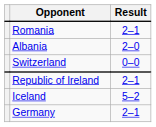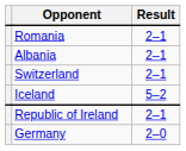 <table class="wikitable plainrowheaders" style="text-align:center;margin-left:1em;float:right;clear:right;min-width:226px">
 <tr>
 <th scope="col"></th>
 <th scope="col">Opponent</th>
 <th scope="col">Result</th>
 </tr>
 <tr style="border-top:2px solid black">
 <th scope="row" style="text-align:center"></th>
 <td align="left"><a href='#'>Romania</a></td>
 <td><a href='#'>2–1</a></td>
 </tr>
 <tr>
 <th scope="row" style="text-align:center"></th>
 <td align="left"><a href='#'>Albania</a></td>
-<td><a href='#'>2–0</a></td>
+<td><a href='#'>2–1</a></td>
 </tr>
 <tr>
 <th scope="row" style="text-align:center"></th>
 <td align="left"><a href='#'>Switzerland</a></td>
-<td><a href='#'>0–0</a></td>
+<td><a href='#'>2–1</a></td>
+</tr>
+<tr>
+<th scope="row" style="text-align:center"></th>
+<td align="left"><a href='#'>Iceland</a></td>
+<td><a href='#'>5–2</a></td>
 </tr>
 <tr style="border-top:2px solid black">
 <th scope="row" style="text-align:center"></th>
 <td align="left"><a href='#'>Republic of Ireland</a></td>
 <td><a href='#'>2–1</a></td>
 </tr>
 <tr>
 <th scope="row" style="text-align:center"></th>
-<td align="left"><a href='#'>Iceland</a></td>
-<td><a href='#'>5–2</a></td>
-</tr>
-<tr>
-<th scope="row" style="text-align:center"></th>
 <td align="left"><a href='#'>Germany</a></td>
-<td><a href='#'>2–1</a></td>
+<td><a href='#'>2–0</a></td>
 </tr>
 </table>
